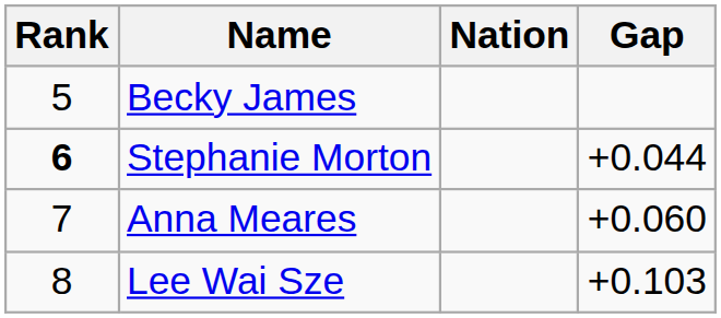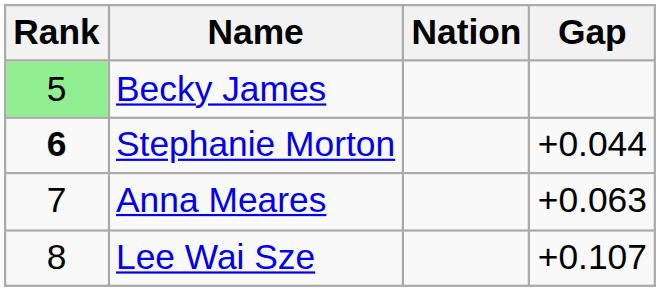 <table class="wikitable sortable" style="text-align:center">
 <tr>
 <th>Rank</th>
 <th>Name</th>
 <th>Nation</th>
 <th>Gap</th>
 </tr>
 <tr>
-<td>5</td>
+<td style="background: lightgreen;">5</td>
 <td align=left><a href='#'>Becky James</a></td>
 <td align=left></td>
 <td></td>
 </tr>
 <tr>
 <td><strong>6</strong></td>
 <td align=left><a href='#'>Stephanie Morton</a></td>
 <td align=left></td>
 <td>+0.044</td>
 </tr>
 <tr>
 <td>7</td>
 <td align=left><a href='#'>Anna Meares</a></td>
 <td align=left></td>
-<td>+0.060</td>
+<td>+0.063</td>
 </tr>
 <tr>
 <td>8</td>
 <td align=left><a href='#'>Lee Wai Sze</a></td>
 <td align=left></td>
-<td>+0.103</td>
+<td>+0.107</td>
 </tr>
 </table>
